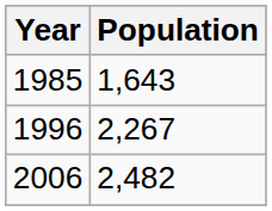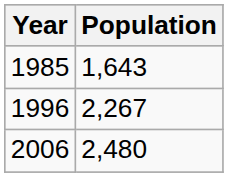 <table class="wikitable">
 <tr>
 <th>Year</th>
 <th>Population</th>
 </tr>
 <tr>
 <td>1985</td>
 <td>1,643</td>
 </tr>
 <tr>
 <td>1996</td>
 <td>2,267</td>
 </tr>
 <tr>
 <td>2006</td>
-<td>2,482</td>
+<td>2,480</td>
 </tr>
 </table>
